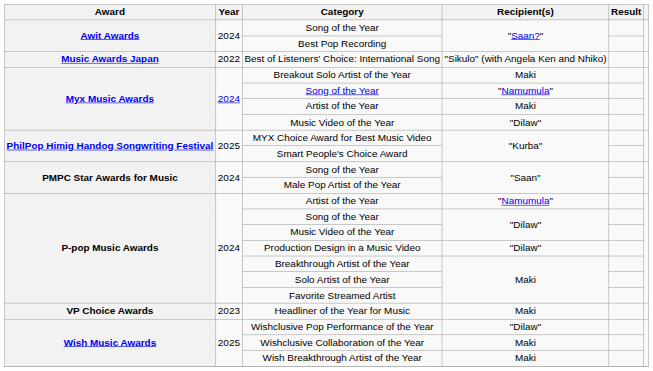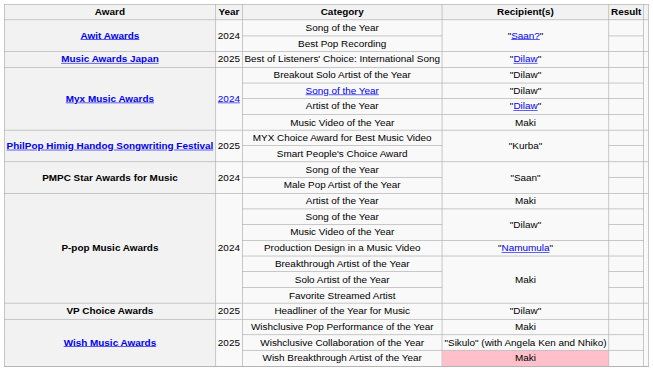 <table class="wikitable sortable plainrowheaders" style="text-align:center;">
 <tr>
 <th scope="col">Award</th>
 <th scope="col">Year</th>
 <th scope="col">Category</th>
 <th scope="col">Recipient(s)</th>
 <th scope="col">Result</th>
 <th scope="col" class="unsortable"></th>
 </tr>
 <tr>
 <th scope="row" rowspan="2"><a href='#'>Awit Awards</a></th>
 <td rowspan="2">2024</td>
 <td>Song of the Year</td>
 <td rowspan="2">"<a href='#'>Saan?</a>"</td>
 <td></td>
 <td rowspan="2"></td>
 </tr>
 <tr>
 <td>Best Pop Recording</td>
 <td></td>
 </tr>
 <tr>
 <th scope="row"><a href='#'>Music Awards Japan</a></th>
-<td>2022</td>
+<td>2025</td>
 <td>Best of Listeners' Choice: International Song</td>
-<td>"Sikulo" (with Angela Ken and Nhiko)</td>
+<td>"<a href='#'>Dilaw</a>"</td>
 <td></td>
 <td></td>
 </tr>
 <tr>
 <th scope="row" rowspan="4"><a href='#'>Myx Music Awards</a></th>
 <td rowspan="4"><a href='#'>2024</a></td>
 <td>Breakout Solo Artist of the Year</td>
-<td>Maki</td>
+<td>"Dilaw"</td>
 <td></td>
 <td rowspan="4"></td>
 </tr>
 <tr>
 <td><a href='#'>Song of the Year</a></td>
-<td align="center">"<a href='#'>Namumula</a>"</td>
+<td>"Dilaw"</td>
 <td></td>
 </tr>
 <tr>
 <td>Artist of the Year</td>
-<td>Maki</td>
+<td>"<a href='#'>Dilaw</a>"</td>
 <td></td>
 </tr>
 <tr>
 <td>Music Video of the Year</td>
-<td>"Dilaw"</td>
+<td>Maki</td>
 <td></td>
 </tr>
 <tr>
 <th scope="row" rowspan="2"><a href='#'>PhilPop Himig Handog Songwriting Festival</a></th>
 <td rowspan="2">2025</td>
 <td>MYX Choice Award for Best Music Video</td>
 <td rowspan="2">"Kurba"</td>
 <td></td>
 <td rowspan="2"></td>
 </tr>
 <tr>
 <td>Smart People's Choice Award</td>
 <td></td>
 </tr>
 <tr>
 <th scope="row" rowspan="2">PMPC Star Awards for Music</th>
 <td rowspan="2">2024</td>
 <td>Song of the Year</td>
 <td rowspan="2">"Saan"</td>
 <td></td>
 <td rowspan="2"></td>
 </tr>
 <tr>
 <td>Male Pop Artist of the Year</td>
 <td></td>
 </tr>
 <tr>
 <th scope="row" rowspan="7">P-pop Music Awards</th>
 <td rowspan="7">2024</td>
 <td align="center">Artist of the Year</td>
-<td align="center">"<a href='#'>Namumula</a>"</td>
+<td align="center">Maki</td>
 <td></td>
 <td rowspan="7"></td>
 </tr>
 <tr>
 <td align="center">Song of the Year</td>
 <td rowspan="2" align="center">"Dilaw"</td>
 <td></td>
 </tr>
 <tr>
 <td align="center">Music Video of the Year</td>
 <td></td>
 </tr>
 <tr>
 <td align="center">Production Design in a Music Video</td>
-<td>"Dilaw"</td>
+<td align="center">"<a href='#'>Namumula</a>"</td>
 <td></td>
 </tr>
 <tr>
 <td align="center">Breakthrough Artist of the Year</td>
 <td rowspan="3" align="center">Maki</td>
 <td></td>
 </tr>
 <tr>
 <td align="center">Solo Artist of the Year</td>
 <td></td>
 </tr>
 <tr>
 <td align="center">Favorite Streamed Artist</td>
 <td></td>
 </tr>
 <tr>
 <th scope="row">VP Choice Awards</th>
-<td>2023</td>
+<td>2025</td>
 <td align="center">Headliner of the Year for Music</td>
-<td>Maki</td>
+<td>"Dilaw"</td>
 <td></td>
 <td></td>
 </tr>
 <tr>
 <th scope="row" rowspan="3"><a href='#'>Wish Music Awards</a></th>
 <td rowspan="3">2025</td>
 <td align="center">Wishclusive Pop Performance of the Year</td>
-<td>"Dilaw"</td>
+<td>Maki</td>
 <td></td>
 <td rowspan="3"></td>
 </tr>
 <tr>
 <td>Wishclusive Collaboration of the Year</td>
-<td>Maki</td>
+<td>"Sikulo" (with Angela Ken and Nhiko)</td>
 <td></td>
 </tr>
 <tr>
 <td>Wish Breakthrough Artist of the Year</td>
-<td>Maki</td>
+<td style="background: pink;">Maki</td>
 <td></td>
 </tr>
 <tr>
 </tr>
 </table>
